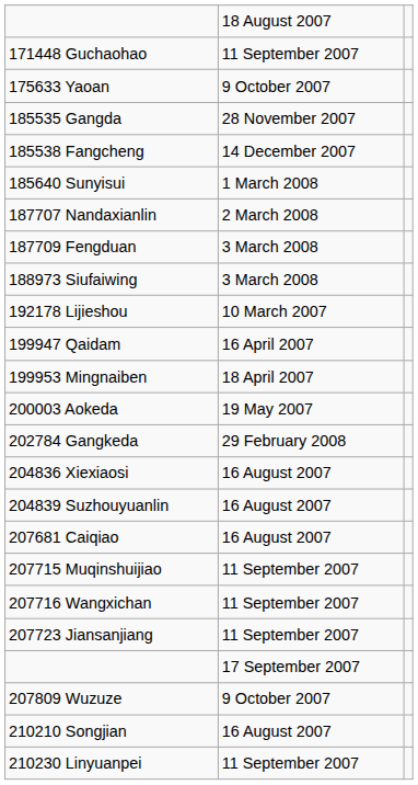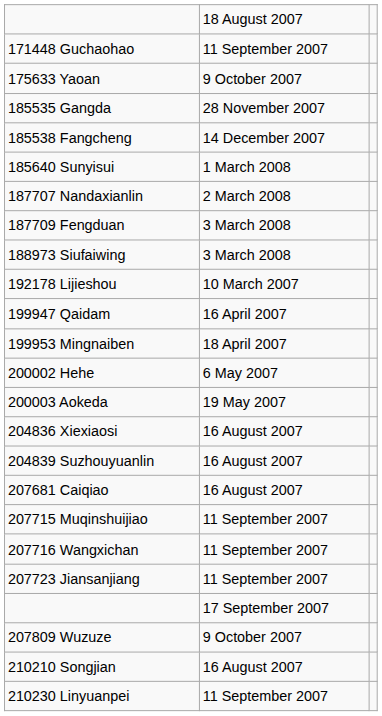 <table class="wikitable" style="font-size: 89%; float: left; width: 26em; margin-right: 1em; height: 700px">
 <tr>
 <td></td>
 <td>18 August 2007</td>
 <td></td>
 </tr>
 <tr>
 <td>171448 Guchaohao</td>
 <td>11 September 2007</td>
 <td></td>
 </tr>
 <tr>
 <td>175633 Yaoan</td>
 <td>9 October 2007</td>
 <td></td>
 </tr>
 <tr>
 <td>185535 Gangda</td>
 <td>28 November 2007</td>
 <td></td>
 </tr>
 <tr>
 <td>185538 Fangcheng</td>
 <td>14 December 2007</td>
 <td></td>
 </tr>
 <tr>
 <td>185640 Sunyisui</td>
 <td>1 March 2008</td>
 <td></td>
 </tr>
 <tr>
 <td>187707 Nandaxianlin</td>
 <td>2 March 2008</td>
 <td></td>
 </tr>
 <tr>
 <td>187709 Fengduan</td>
 <td>3 March 2008</td>
 <td></td>
 </tr>
 <tr>
 <td>188973 Siufaiwing</td>
 <td>3 March 2008</td>
 <td></td>
 </tr>
 <tr>
 <td>192178 Lijieshou</td>
 <td>10 March 2007</td>
 <td></td>
 </tr>
 <tr>
 <td>199947 Qaidam</td>
 <td>16 April 2007</td>
 <td></td>
 </tr>
 <tr>
 <td>199953 Mingnaiben</td>
 <td>18 April 2007</td>
 <td></td>
 </tr>
 <tr>
-<td>200003 Aokeda</td>
-<td>19 May 2007</td>
+<td>200002 Hehe</td>
+<td>6 May 2007</td>
 <td></td>
 </tr>
 <tr>
-<td>202784 Gangkeda</td>
-<td>29 February 2008</td>
+<td>200003 Aokeda</td>
+<td>19 May 2007</td>
 <td></td>
 </tr>
 <tr>
 <td>204836 Xiexiaosi</td>
 <td>16 August 2007</td>
 <td></td>
 </tr>
 <tr>
 <td>204839 Suzhouyuanlin</td>
 <td>16 August 2007</td>
 <td></td>
 </tr>
 <tr>
 <td>207681 Caiqiao</td>
 <td>16 August 2007</td>
 <td></td>
 </tr>
 <tr>
 <td>207715 Muqinshuijiao</td>
 <td>11 September 2007</td>
 <td></td>
 </tr>
 <tr>
 <td>207716 Wangxichan</td>
 <td>11 September 2007</td>
 <td></td>
 </tr>
 <tr>
 <td>207723 Jiansanjiang</td>
 <td>11 September 2007</td>
 <td></td>
 </tr>
 <tr>
 <td></td>
 <td>17 September 2007</td>
 <td></td>
 </tr>
 <tr>
 <td>207809 Wuzuze</td>
 <td>9 October 2007</td>
 <td></td>
 </tr>
 <tr>
 <td>210210 Songjian</td>
 <td>16 August 2007</td>
 <td></td>
 </tr>
 <tr>
 <td>210230 Linyuanpei</td>
 <td>11 September 2007</td>
 <td></td>
 </tr>
 </table>
